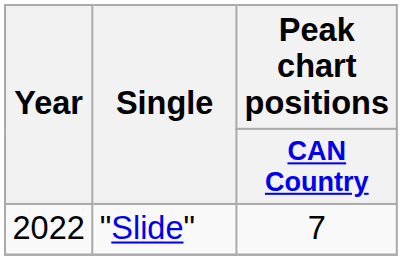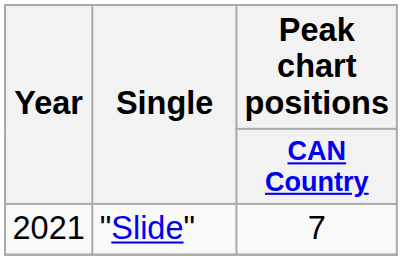 <table class="wikitable" style="text-align:center;">
 <tr>
 <th rowspan="2" style="width:2em;">Year</th>
 <th rowspan="2" style="width:4em;">Single</th>
 <th colspan="1">Peak chart positions</th>
 </tr>
 <tr style="font-size:smaller;">
 <th style="width:3em;"><a href='#'>CAN<br>Country</a><br></th>
 </tr>
 <tr>
-<td>2022</td>
+<td>2021</td>
 <td align="left">"<a href='#'>Slide</a>"</td>
 <td>7</td>
 </tr>
 <tr>
 </tr>
 </table>
